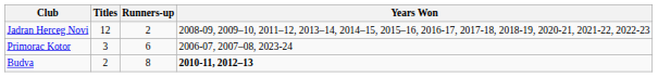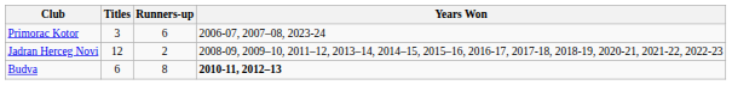 <table class="wikitable" style="font-size:90%">
 <tr>
 <th>Club</th>
 <th>Titles</th>
 <th>Runners-up</th>
 <th>Years Won</th>
 </tr>
 <tr>
+<td><a href='#'>Primorac Kotor</a></td>
+<td align="center">3</td>
+<td align="center">6</td>
+<td>2006-07, 2007–08, 2023-24</td>
+</tr>
+<tr>
 <td><a href='#'>Jadran Herceg Novi</a></td>
 <td align="center">12</td>
 <td align="center">2</td>
 <td>2008-09, 2009–10, 2011–12, 2013–14, 2014–15, 2015–16, 2016-17, 2017-18, 2018-19, 2020-21, 2021-22, 2022-23</td>
 </tr>
 <tr>
-<td><a href='#'>Primorac Kotor</a></td>
-<td align="center">3</td>
+<td><a href='#'>Budva</a></td>
 <td align="center">6</td>
-<td>2006-07, 2007–08, 2023-24</td>
-</tr>
-<tr>
-<td><a href='#'>Budva</a></td>
-<td align="center">2</td>
 <td align="center">8</td>
 <td><strong>2010-11, 2012–13</strong></td>
 </tr>
 </table>
